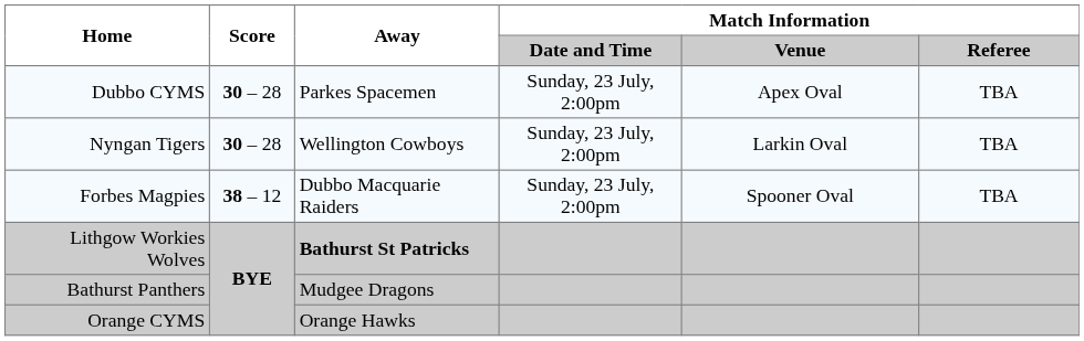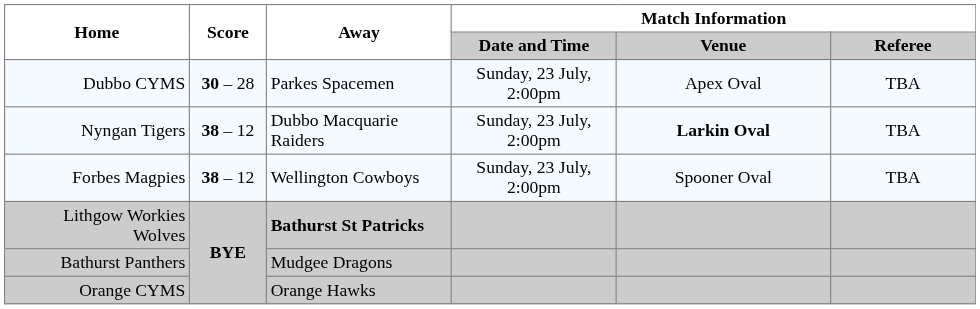 <table border="1" cellpadding="3" cellspacing="0" width="100%" style="border-collapse:collapse;  text-align:center;">
 <tr>
 <th rowspan="2" width="19%">Home</th>
 <th rowspan="2" width="8%">Score</th>
 <th rowspan="2" width="19%">Away</th>
 <th colspan="3">Match Information</th>
 </tr>
 <tr style="background:#CCCCCC">
 <th width="17%">Date and Time</th>
 <th width="22%">Venue</th>
 <th width="50%">Referee</th>
 </tr>
 <tr style="text-align:center; background:#f5faff;">
 <td align="right">Dubbo CYMS </td>
 <td><strong>30</strong> – 28</td>
 <td align="left"> Parkes Spacemen</td>
 <td>Sunday, 23 July, 2:00pm</td>
 <td>Apex Oval</td>
 <td>TBA</td>
 </tr>
 <tr style="text-align:center; background:#f5faff;">
 <td align="right">Nyngan Tigers </td>
-<td><strong>30</strong> – 28</td>
-<td align="left"> Wellington Cowboys</td>
+<td><strong>38</strong> – 12</td>
+<td align="left"> Dubbo Macquarie Raiders</td>
 <td>Sunday, 23 July, 2:00pm</td>
-<td>Larkin Oval</td>
+<td><strong>Larkin Oval</strong></td>
 <td>TBA</td>
 </tr>
 <tr style="text-align:center; background:#f5faff;">
 <td align="right">Forbes Magpies </td>
 <td><strong>38</strong> – 12</td>
-<td align="left"> Dubbo Macquarie Raiders</td>
+<td align="left"> Wellington Cowboys</td>
 <td>Sunday, 23 July, 2:00pm</td>
 <td>Spooner Oval</td>
 <td>TBA</td>
 </tr>
 <tr style="text-align:center; background:#CCCCCC;">
 <td align="right">Lithgow Workies Wolves </td>
 <td rowspan="3"><strong>BYE</strong></td>
 <td align="left"><strong> Bathurst St Patricks</strong></td>
 <td></td>
 <td></td>
 <td></td>
 </tr>
 <tr style="text-align:center; background:#CCCCCC;">
 <td align="right">Bathurst Panthers </td>
 <td align="left"> Mudgee Dragons</td>
 <td></td>
 <td></td>
 <td></td>
 </tr>
 <tr style="text-align:center; background:#CCCCCC;">
 <td align="right">Orange CYMS </td>
 <td align="left"> Orange Hawks</td>
 <td></td>
 <td></td>
 <td></td>
 </tr>
 </table>
